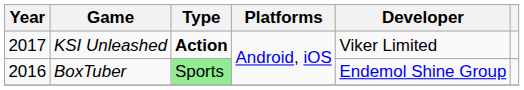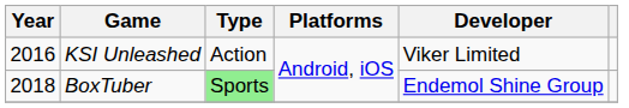 <table class="wikitable sortable plainrowheaders">
 <tr>
 <th scope="col">Year</th>
 <th scope="col">Game</th>
 <th scope="col">Type</th>
 <th scope="col">Platforms</th>
 <th scope="col">Developer</th>
 <th scope="col" class="unsortable"></th>
 </tr>
 <tr>
-<td>2017</td>
+<td>2016</td>
 <td><em>KSI Unleashed</em></td>
-<td><strong>Action</strong></td>
+<td>Action</td>
 <td rowspan="2"><a href='#'>Android</a>, <a href='#'>iOS</a></td>
 <td>Viker Limited</td>
 <td></td>
 </tr>
 <tr>
-<td>2016</td>
+<td>2018</td>
 <td><em>BoxTuber</em></td>
 <td style="background: lightgreen;">Sports</td>
 <td><a href='#'>Endemol Shine Group</a></td>
 <td></td>
 </tr>
 <tr>
 </tr>
 </table>
